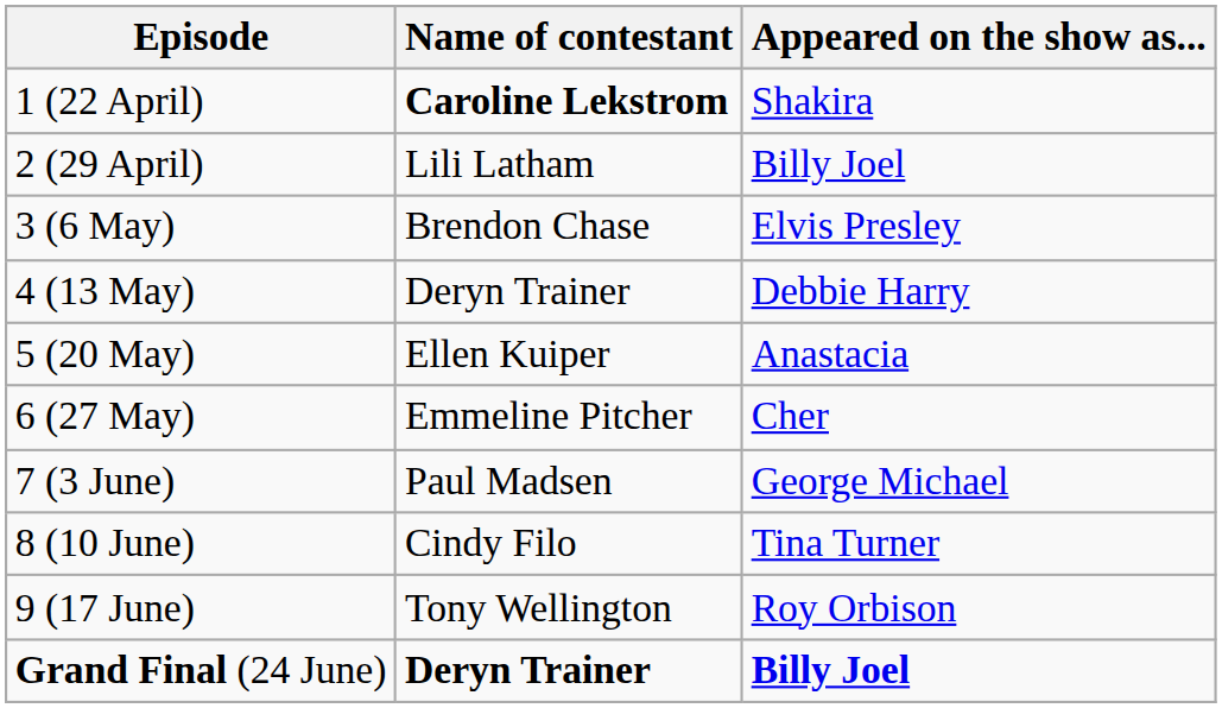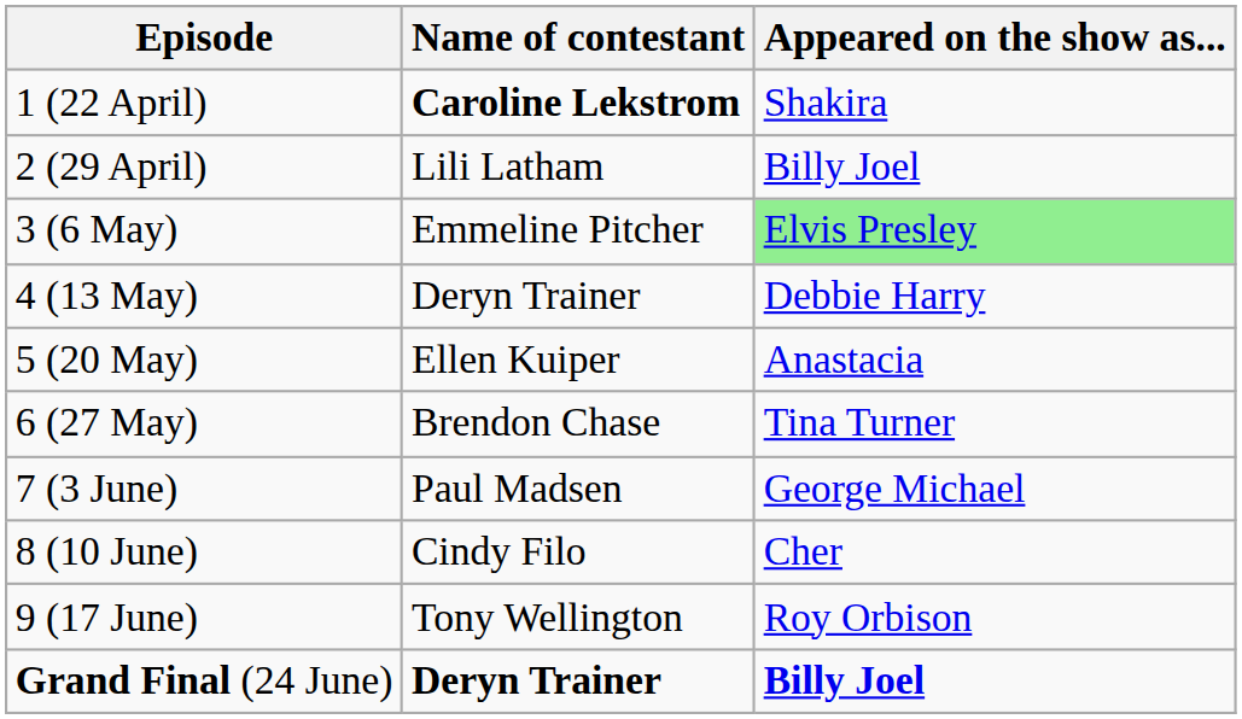 <table class="wikitable">
 <tr>
 <th>Episode</th>
 <th>Name of contestant</th>
 <th>Appeared on the show as...</th>
 </tr>
 <tr>
 <td>1 (22 April)</td>
 <td><strong>Caroline Lekstrom</strong></td>
 <td><a href='#'>Shakira</a></td>
 </tr>
 <tr>
 <td>2 (29 April)</td>
 <td>Lili Latham</td>
 <td><a href='#'>Billy Joel</a></td>
 </tr>
 <tr>
 <td>3 (6 May)</td>
-<td>Brendon Chase</td>
-<td><a href='#'>Elvis Presley</a></td>
+<td>Emmeline Pitcher</td>
+<td style="background: lightgreen;"><a href='#'>Elvis Presley</a></td>
 </tr>
 <tr>
 <td>4 (13 May)</td>
 <td>Deryn Trainer</td>
 <td><a href='#'>Debbie Harry</a></td>
 </tr>
 <tr>
 <td>5 (20 May)</td>
 <td>Ellen Kuiper</td>
 <td><a href='#'>Anastacia</a></td>
 </tr>
 <tr>
 <td>6 (27 May)</td>
-<td>Emmeline Pitcher</td>
-<td><a href='#'>Cher</a></td>
+<td>Brendon Chase</td>
+<td><a href='#'>Tina Turner</a></td>
 </tr>
 <tr>
 <td>7 (3 June)</td>
 <td>Paul Madsen</td>
 <td><a href='#'>George Michael</a></td>
 </tr>
 <tr>
 <td>8 (10 June)</td>
 <td>Cindy Filo</td>
-<td><a href='#'>Tina Turner</a></td>
+<td><a href='#'>Cher</a></td>
 </tr>
 <tr>
 <td>9 (17 June)</td>
 <td>Tony Wellington</td>
 <td><a href='#'>Roy Orbison</a></td>
 </tr>
 <tr>
 <td><strong>Grand Final</strong> (24 June)</td>
 <td><strong>Deryn Trainer</strong></td>
 <td><strong><a href='#'>Billy Joel</a></strong></td>
 </tr>
 </table>
